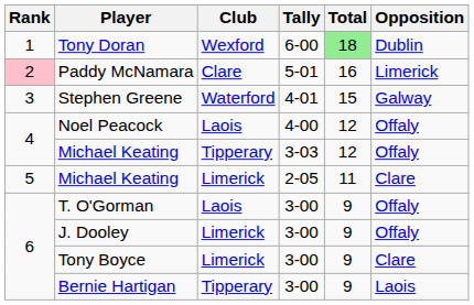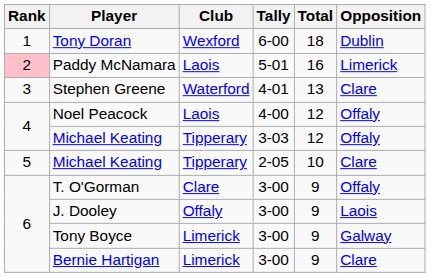 <table class="wikitable">
 <tr>
 <th>Rank</th>
 <th>Player</th>
 <th>Club</th>
 <th>Tally</th>
 <th>Total</th>
 <th>Opposition</th>
 </tr>
 <tr>
 <td rowspan=1 align=center>1</td>
 <td><a href='#'>Tony Doran</a></td>
 <td><a href='#'>Wexford</a></td>
 <td align=center>6-00</td>
-<td align=center style="background: lightgreen;">18</td>
+<td align=center>18</td>
 <td><a href='#'>Dublin</a></td>
 </tr>
 <tr>
 <td rowspan=1 align=center style="background: pink;">2</td>
 <td>Paddy McNamara</td>
-<td><a href='#'>Clare</a></td>
+<td><a href='#'>Laois</a></td>
 <td align=center>5-01</td>
 <td align=center>16</td>
 <td><a href='#'>Limerick</a></td>
 </tr>
 <tr>
 <td rowspan=1 align=center>3</td>
 <td>Stephen Greene</td>
 <td><a href='#'>Waterford</a></td>
 <td align=center>4-01</td>
-<td align=center>15</td>
-<td><a href='#'>Galway</a></td>
+<td align=center>13</td>
+<td><a href='#'>Clare</a></td>
 </tr>
 <tr>
 <td rowspan=2 align=center>4</td>
 <td>Noel Peacock</td>
 <td><a href='#'>Laois</a></td>
 <td align=center>4-00</td>
 <td align=center>12</td>
 <td><a href='#'>Offaly</a></td>
 </tr>
 <tr>
 <td><a href='#'>Michael Keating</a></td>
 <td><a href='#'>Tipperary</a></td>
 <td align=center>3-03</td>
 <td align=center>12</td>
 <td><a href='#'>Offaly</a></td>
 </tr>
 <tr>
 <td rowspan=1 align=center>5</td>
 <td><a href='#'>Michael Keating</a></td>
-<td><a href='#'>Limerick</a></td>
+<td><a href='#'>Tipperary</a></td>
 <td align=center>2-05</td>
-<td align=center>11</td>
+<td align=center>10</td>
 <td><a href='#'>Clare</a></td>
 </tr>
 <tr>
 <td rowspan=4 align=center>6</td>
 <td>T. O'Gorman</td>
-<td><a href='#'>Laois</a></td>
+<td><a href='#'>Clare</a></td>
 <td align=center>3-00</td>
 <td align=center>9</td>
 <td><a href='#'>Offaly</a></td>
 </tr>
 <tr>
 <td>J. Dooley</td>
-<td><a href='#'>Limerick</a></td>
+<td><a href='#'>Offaly</a></td>
 <td align=center>3-00</td>
 <td align=center>9</td>
-<td><a href='#'>Offaly</a></td>
+<td><a href='#'>Laois</a></td>
 </tr>
 <tr>
 <td>Tony Boyce</td>
 <td><a href='#'>Limerick</a></td>
 <td align=center>3-00</td>
 <td align=center>9</td>
-<td><a href='#'>Clare</a></td>
+<td><a href='#'>Galway</a></td>
 </tr>
 <tr>
 <td><a href='#'>Bernie Hartigan</a></td>
-<td><a href='#'>Tipperary</a></td>
+<td><a href='#'>Limerick</a></td>
 <td align=center>3-00</td>
 <td align=center>9</td>
-<td><a href='#'>Laois</a></td>
+<td><a href='#'>Clare</a></td>
 </tr>
 </table>
